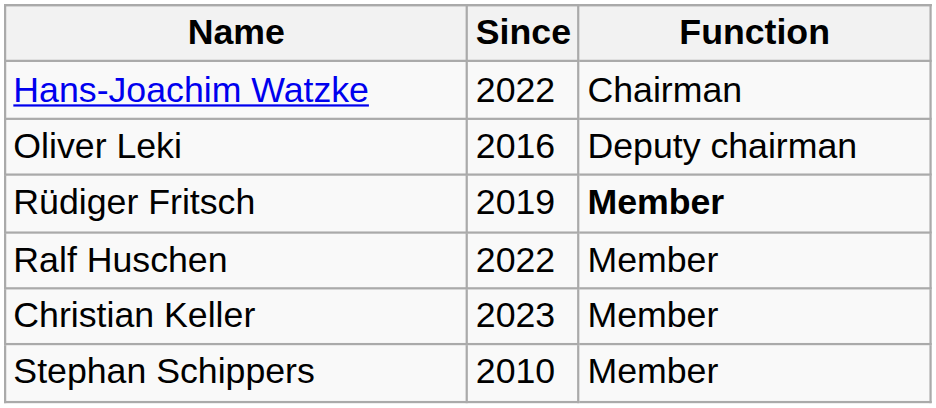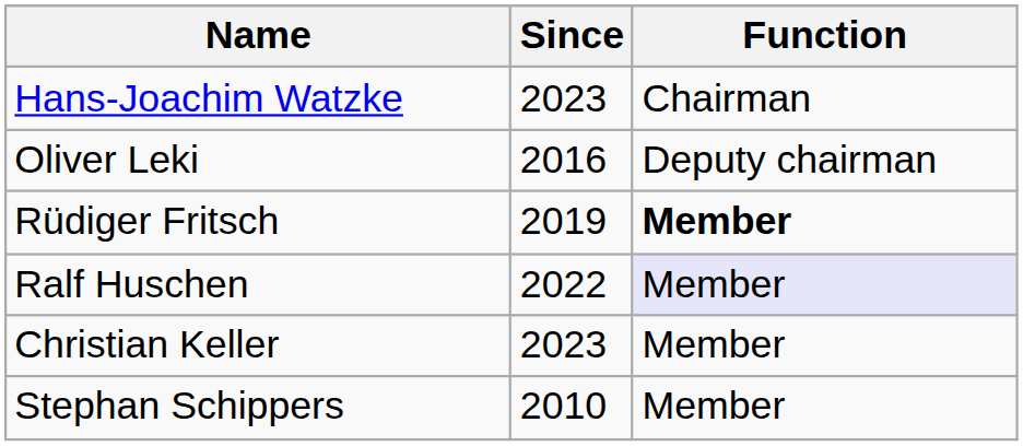 <table class="wikitable">
 <tr>
 </tr>
 <tr>
 <th style="width:200px">Name</th>
 <th>Since</th>
 <th style="width:150px">Function</th>
 </tr>
 <tr>
 <td><a href='#'>Hans-Joachim Watzke</a></td>
-<td>2022</td>
+<td>2023</td>
 <td>Chairman</td>
 </tr>
 <tr>
 <td>Oliver Leki</td>
 <td>2016</td>
 <td>Deputy chairman</td>
 </tr>
 <tr>
 <td>Rüdiger Fritsch</td>
 <td>2019</td>
 <td><strong>Member</strong></td>
 </tr>
 <tr>
 <td>Ralf Huschen</td>
 <td>2022</td>
-<td>Member</td>
+<td style="background: lavender;">Member</td>
 </tr>
 <tr>
 <td>Christian Keller</td>
 <td>2023</td>
 <td>Member</td>
 </tr>
 <tr>
 <td>Stephan Schippers</td>
 <td>2010</td>
 <td>Member</td>
 </tr>
 </table>
